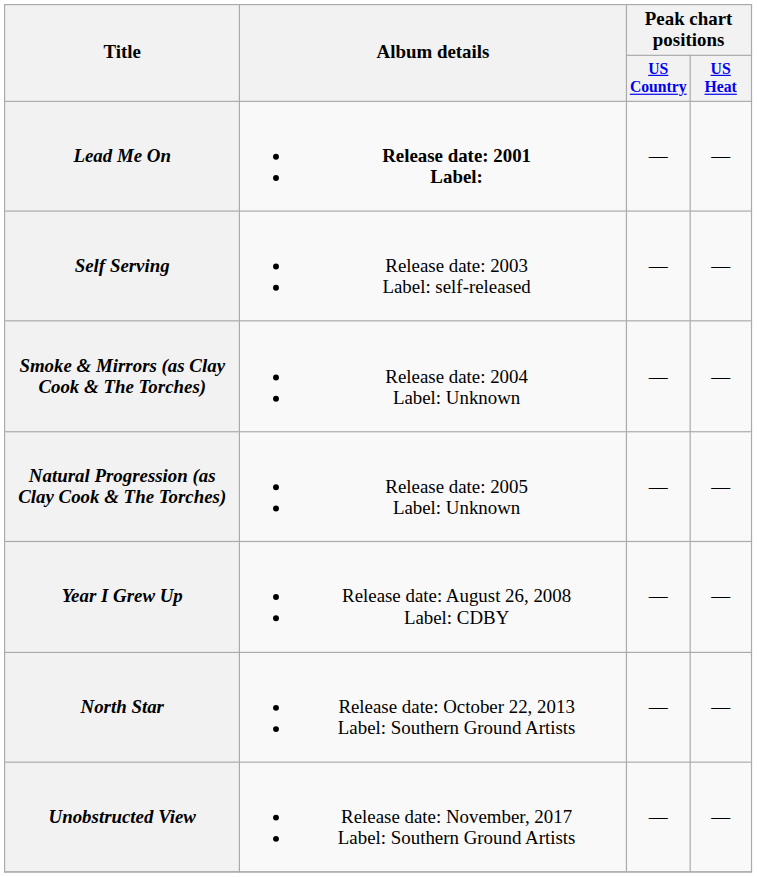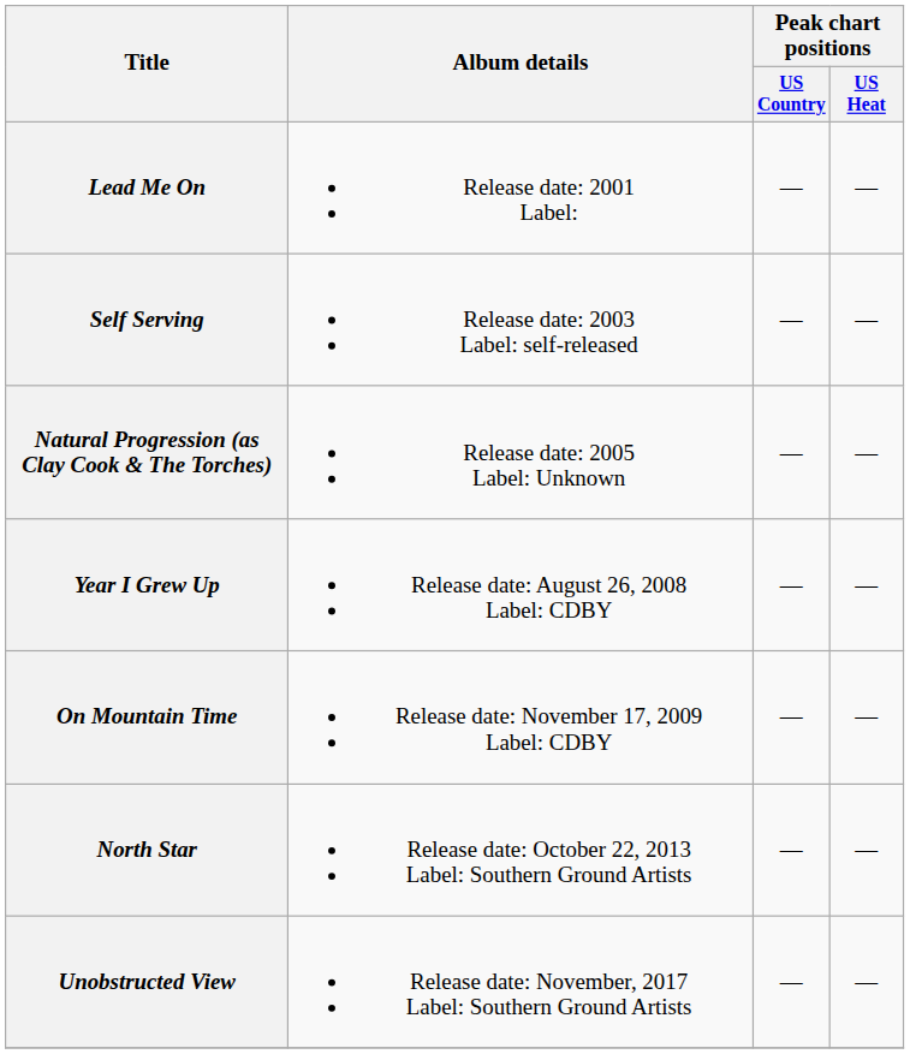 <table class="wikitable plainrowheaders" style="text-align:center;">
 <tr>
 <th style="width:12em;" rowspan="2">Title</th>
 <th style="width:20em;" rowspan="2">Album details</th>
 <th colspan="2">Peak chart<br>positions</th>
 </tr>
 <tr style="font-size:smaller;">
 <th width="45"><a href='#'>US Country</a></th>
 <th width="45"><a href='#'>US<br>Heat</a></th>
 </tr>
 <tr>
 <th scope="row"><em>Lead Me On</em></th>
-<td><strong><br><ul><li>Release date: 2001</li><li>Label:</li></ul></strong></td>
+<td><br><ul><li>Release date: 2001</li><li>Label:</li></ul></td>
 <td>—</td>
 <td>—</td>
 </tr>
 <tr>
 <th scope="row"><em>Self Serving</em></th>
 <td><br><ul><li>Release date: 2003</li><li>Label: self-released</li></ul></td>
-<td>—</td>
-<td>—</td>
-</tr>
-<tr>
-<th scope="row"><em>Smoke & Mirrors (as Clay Cook & The Torches)</em></th>
-<td><br><ul><li>Release date: 2004</li><li>Label: Unknown</li></ul></td>
 <td>—</td>
 <td>—</td>
 </tr>
 <tr>
 <th scope="row"><em>Natural Progression (as Clay Cook & The Torches)</em></th>
 <td><br><ul><li>Release date: 2005</li><li>Label: Unknown</li></ul></td>
 <td>—</td>
 <td>—</td>
 </tr>
 <tr>
 <th scope="row"><em>Year I Grew Up</em></th>
 <td><br><ul><li>Release date: August 26, 2008</li><li>Label: CDBY</li></ul></td>
+<td>—</td>
+<td>—</td>
+</tr>
+<tr>
+<th scope="row"><em>On Mountain Time</em></th>
+<td><br><ul><li>Release date: November 17, 2009</li><li>Label: CDBY</li></ul></td>
 <td>—</td>
 <td>—</td>
 </tr>
 <tr>
 <th scope="row"><em>North Star</em></th>
 <td><br><ul><li>Release date: October 22, 2013</li><li>Label: Southern Ground Artists</li></ul></td>
 <td>—</td>
 <td>—</td>
 </tr>
 <tr>
 <th scope="row"><em>Unobstructed View</em></th>
 <td><br><ul><li>Release date: November, 2017</li><li>Label: Southern Ground Artists</li></ul></td>
 <td>—</td>
 <td>—</td>
 </tr>
 <tr>
 </tr>
 </table>
